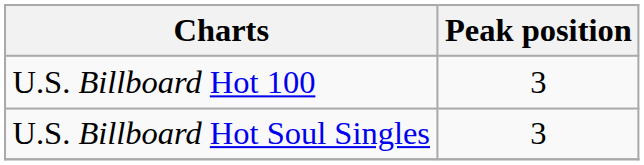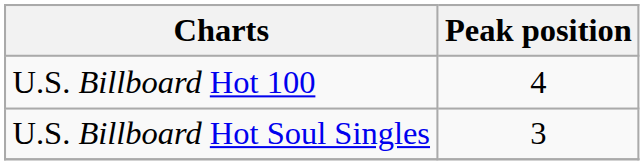 <table class="wikitable sortable">
 <tr>
 <th>Charts</th>
 <th>Peak position</th>
 </tr>
 <tr>
 <td>U.S. <em>Billboard</em> <a href='#'>Hot 100</a></td>
-<td align="center">3</td>
+<td align="center">4</td>
 </tr>
 <tr>
 <td>U.S. <em>Billboard</em> <a href='#'>Hot Soul Singles</a></td>
 <td align="center">3</td>
 </tr>
 <tr>
 </tr>
 </table>
